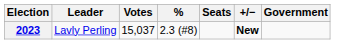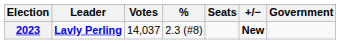 <table class=wikitable style="text-align: center;">
 <tr>
 <th>Election</th>
 <th>Leader</th>
 <th>Votes</th>
 <th>%</th>
 <th>Seats</th>
 <th>+/−</th>
 <th>Government</th>
 </tr>
 <tr>
 <th><a href='#'>2023</a></th>
-<td><a href='#'>Lavly Perling</a></td>
-<td>15,037</td>
+<td><strong><a href='#'>Lavly Perling</a></strong></td>
+<td>14,037</td>
 <td>2.3 (#8)</td>
 <td></td>
 <td><strong>New</strong></td>
 <td></td>
 </tr>
 </table>
